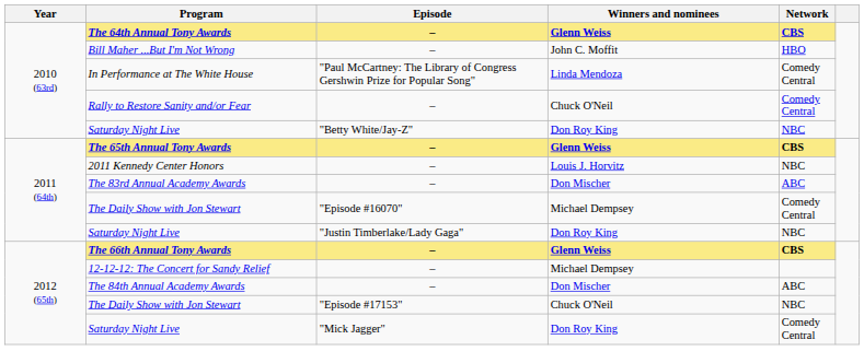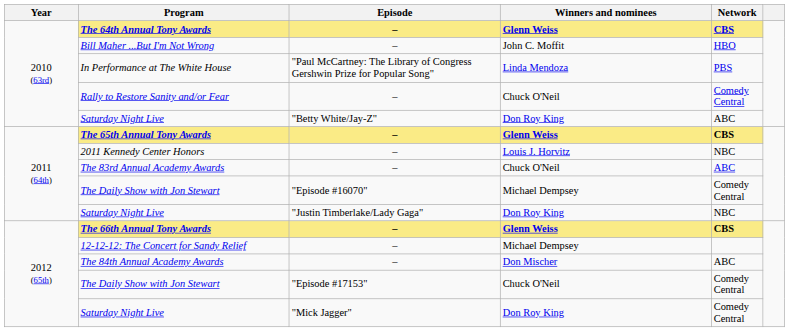 <table class="wikitable" width="95%" cellpadding="5">
 <tr>
 <th width="7%">Year</th>
 <th width="20%">Program</th>
 <th width="20%">Episode</th>
 <th width="20%">Winners and nominees</th>
 <th width="3%">Network</th>
 <th width="2%"></th>
 </tr>
 <tr>
 <td rowspan=5 style="text-align:center;">2010<br><small>(<a href='#'>63rd</a>)</small></td>
 <td style="background:#FAEB86;"><strong><em><a href='#'>The 64th Annual Tony Awards</a></em></strong></td>
 <td style="background:#FAEB86;text-align:center;"><strong>–</strong></td>
 <td style="background:#FAEB86;"><strong><a href='#'>Glenn Weiss</a></strong></td>
 <td style="background:#FAEB86;"><strong><a href='#'>CBS</a></strong></td>
 <td rowspan="5" style="text-align:center;"></td>
 </tr>
 <tr>
 <td><em><a href='#'>Bill Maher ...But I'm Not Wrong</a></em></td>
 <td style="text-align:center;">–</td>
 <td>John C. Moffit</td>
 <td><a href='#'>HBO</a></td>
 </tr>
 <tr>
 <td><em>In Performance at The White House</em></td>
 <td>"Paul McCartney: The Library of Congress Gershwin Prize for Popular Song"</td>
 <td><a href='#'>Linda Mendoza</a></td>
-<td>Comedy Central</td>
+<td><a href='#'>PBS</a></td>
 </tr>
 <tr>
 <td><em><a href='#'>Rally to Restore Sanity and/or Fear</a></em></td>
 <td style="text-align:center;">–</td>
 <td>Chuck O'Neil</td>
 <td><a href='#'>Comedy Central</a></td>
 </tr>
 <tr>
 <td><em><a href='#'>Saturday Night Live</a></em></td>
 <td>"Betty White/Jay-Z"</td>
 <td><a href='#'>Don Roy King</a></td>
-<td><a href='#'>NBC</a></td>
+<td>ABC</td>
 </tr>
 <tr>
 <td rowspan=5 style="text-align:center;">2011<br><small>(<a href='#'>64th</a>)</small></td>
 <td style="background:#FAEB86;"><strong><em><a href='#'>The 65th Annual Tony Awards</a></em></strong></td>
 <td style="background:#FAEB86;text-align:center;"><strong>–</strong></td>
 <td style="background:#FAEB86;"><strong><a href='#'>Glenn Weiss</a></strong></td>
 <td style="background:#FAEB86;"><strong>CBS</strong></td>
 <td rowspan="5" style="text-align:center;"></td>
 </tr>
 <tr>
 <td><em>2011 Kennedy Center Honors</em></td>
 <td style="text-align:center;">–</td>
 <td><a href='#'>Louis J. Horvitz</a></td>
 <td>NBC</td>
 </tr>
 <tr>
 <td><em><a href='#'>The 83rd Annual Academy Awards</a></em></td>
 <td style="text-align:center;">–</td>
-<td><a href='#'>Don Mischer</a></td>
+<td>Chuck O'Neil</td>
 <td><a href='#'>ABC</a></td>
 </tr>
 <tr>
 <td><em><a href='#'>The Daily Show with Jon Stewart</a></em></td>
 <td>"Episode #16070"</td>
 <td>Michael Dempsey</td>
 <td>Comedy Central</td>
 </tr>
 <tr>
 <td><em><a href='#'>Saturday Night Live</a></em></td>
 <td>"Justin Timberlake/Lady Gaga"</td>
 <td><a href='#'>Don Roy King</a></td>
 <td>NBC</td>
 </tr>
 <tr>
 <td rowspan=5 style="text-align:center;">2012<br><small>(<a href='#'>65th</a>)</small></td>
 <td style="background:#FAEB86;"><strong><em><a href='#'>The 66th Annual Tony Awards</a></em></strong></td>
 <td style="background:#FAEB86;text-align:center;"><strong>–</strong></td>
 <td style="background:#FAEB86;"><strong><a href='#'>Glenn Weiss</a></strong></td>
 <td style="background:#FAEB86;"><strong>CBS</strong></td>
 <td rowspan="5" style="text-align:center;"></td>
 </tr>
 <tr>
 <td><em><a href='#'>12-12-12: The Concert for Sandy Relief</a></em></td>
 <td style="text-align:center;">–</td>
 <td>Michael Dempsey</td>
 <td></td>
 </tr>
 <tr>
 <td><em><a href='#'>The 84th Annual Academy Awards</a></em></td>
 <td style="text-align:center;">–</td>
 <td><a href='#'>Don Mischer</a></td>
 <td>ABC</td>
 </tr>
 <tr>
 <td><em><a href='#'>The Daily Show with Jon Stewart</a></em></td>
 <td>"Episode #17153"</td>
 <td>Chuck O'Neil</td>
-<td>NBC</td>
+<td>Comedy Central</td>
 </tr>
 <tr>
 <td><em><a href='#'>Saturday Night Live</a></em></td>
 <td>"Mick Jagger"</td>
 <td><a href='#'>Don Roy King</a></td>
 <td>Comedy Central</td>
 </tr>
 </table>
